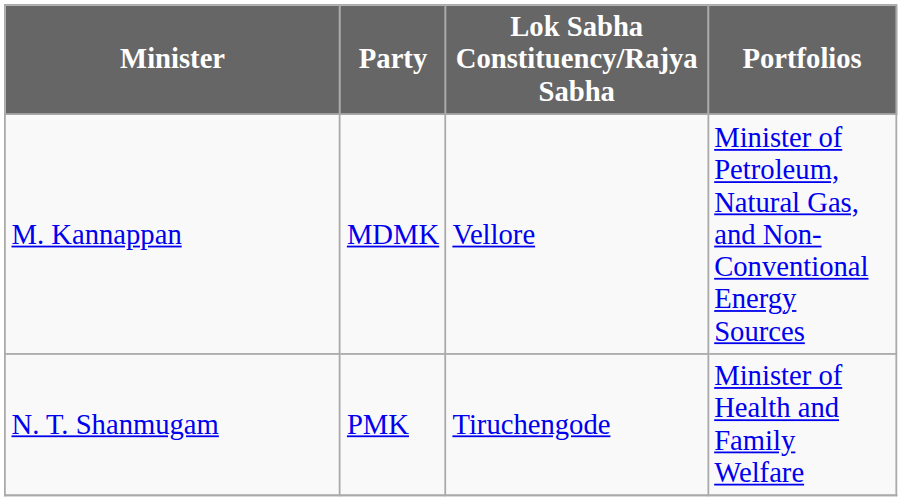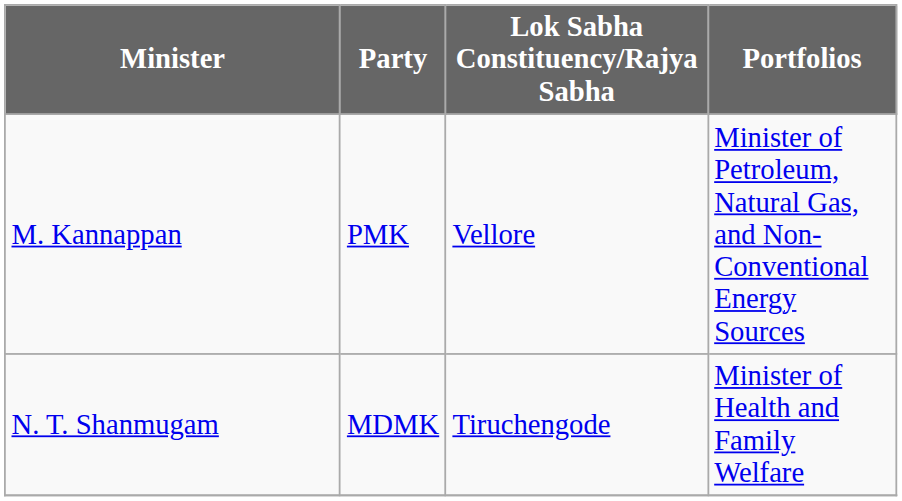 <table class="wikitable" width="80%" style="font-size: x-big;">
 <tr>
 <th style="background-color:#666666; color:white; width:180px">Minister</th>
 <th style="background-color:#666666; color:white">Party</th>
 <th style="background-color:#666666; color:white">Lok Sabha Constituency/Rajya Sabha</th>
 <th style="background-color:#666666; color:white">Portfolios</th>
 </tr>
 <tr -->
 <td><a href='#'>M. Kannappan</a></td>
-<td><a href='#'>MDMK</a></td>
+<td><a href='#'>PMK</a></td>
 <td><a href='#'>Vellore</a></td>
 <td><a href='#'>Minister of Petroleum, Natural Gas, and Non-Conventional Energy Sources</a></td>
 </tr>
 <tr -->
 <td><a href='#'>N. T. Shanmugam</a></td>
-<td><a href='#'>PMK</a></td>
+<td><a href='#'>MDMK</a></td>
 <td><a href='#'>Tiruchengode</a></td>
 <td><a href='#'>Minister of Health and Family Welfare</a></td>
 </tr>
 <tr -->
 </tr>
 </table>
